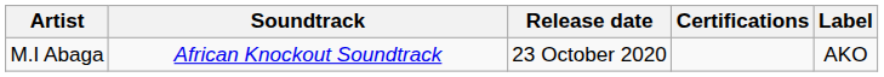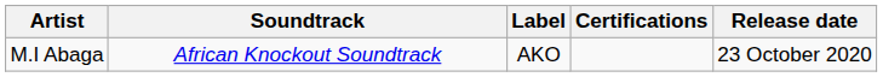 <table class="wikitable plainrowheaders" style="text-align:center;" border="1">
 <tr>
 <th>Artist</th>
 <th width="300">Soundtrack</th>
+<th>Label</th>
+<th>Certifications</th>
 <th>Release date</th>
-<th>Certifications</th>
-<th>Label</th>
 </tr>
 <tr>
 <td>M.I Abaga</td>
 <td><em><a href='#'>African Knockout Soundtrack</a></em></td>
+<td>AKO</td>
+<td></td>
 <td>23 October 2020</td>
-<td></td>
-<td>AKO</td>
 </tr>
 </table>
